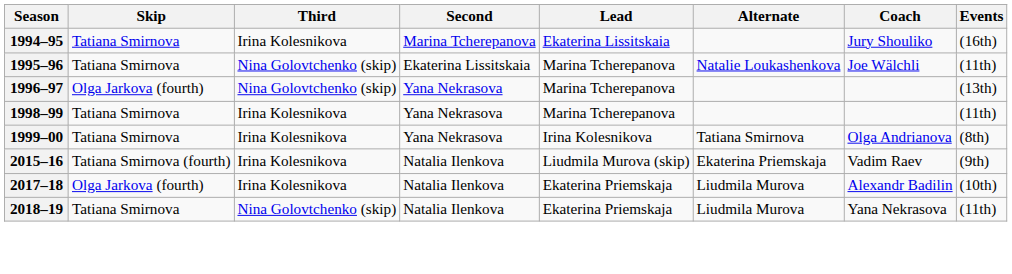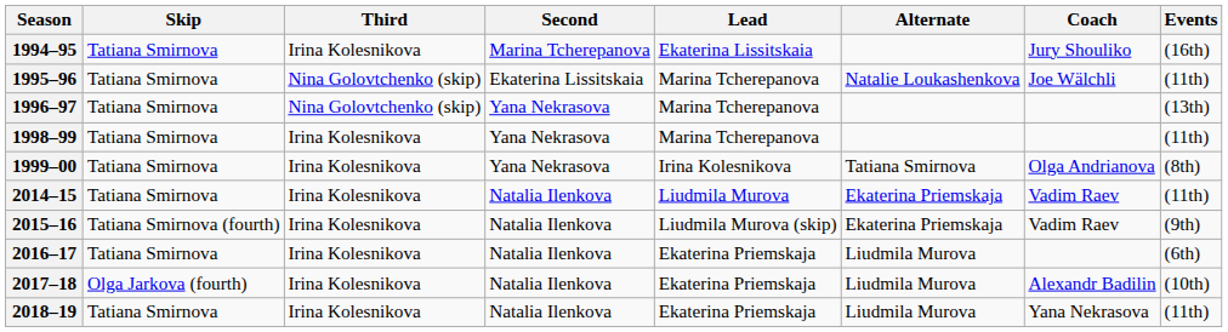 <table class="wikitable">
 <tr>
 <th scope="col" width=60>Season</th>
 <th scope="col">Skip</th>
 <th scope="col">Third</th>
 <th scope="col">Second</th>
 <th scope="col">Lead</th>
 <th scope="col">Alternate</th>
 <th scope="col">Coach</th>
 <th scope="col">Events</th>
 </tr>
 <tr>
 <th scope="row">1994–95</th>
 <td><a href='#'>Tatiana Smirnova</a></td>
 <td>Irina Kolesnikova</td>
 <td><a href='#'>Marina Tcherepanova</a></td>
 <td><a href='#'>Ekaterina Lissitskaia</a></td>
 <td></td>
 <td><a href='#'>Jury Shouliko</a></td>
 <td> (16th)</td>
 </tr>
 <tr>
 <th scope="row">1995–96</th>
 <td>Tatiana Smirnova</td>
 <td><a href='#'>Nina Golovtchenko</a> (skip)</td>
 <td>Ekaterina Lissitskaia</td>
 <td>Marina Tcherepanova</td>
 <td><a href='#'>Natalie Loukashenkova</a></td>
 <td><a href='#'>Joe Wälchli</a></td>
 <td> (11th)</td>
 </tr>
 <tr>
 <th scope="row">1996–97</th>
-<td><a href='#'>Olga Jarkova</a> (fourth)</td>
+<td>Tatiana Smirnova</td>
 <td><a href='#'>Nina Golovtchenko</a> (skip)</td>
 <td><a href='#'>Yana Nekrasova</a></td>
 <td>Marina Tcherepanova</td>
 <td></td>
 <td></td>
 <td> (13th)</td>
 </tr>
 <tr>
 <th scope="row">1998–99</th>
 <td>Tatiana Smirnova</td>
 <td>Irina Kolesnikova</td>
 <td>Yana Nekrasova</td>
 <td>Marina Tcherepanova</td>
 <td></td>
 <td></td>
 <td> (11th)</td>
 </tr>
 <tr>
 <th scope="row">1999–00</th>
 <td>Tatiana Smirnova</td>
 <td>Irina Kolesnikova</td>
 <td>Yana Nekrasova</td>
 <td>Irina Kolesnikova</td>
 <td>Tatiana Smirnova</td>
 <td><a href='#'>Olga Andrianova</a></td>
 <td> (8th)</td>
 </tr>
 <tr>
+<th scope="row">2014–15</th>
+<td>Tatiana Smirnova</td>
+<td>Irina Kolesnikova</td>
+<td><a href='#'>Natalia Ilenkova</a></td>
+<td><a href='#'>Liudmila Murova</a></td>
+<td><a href='#'>Ekaterina Priemskaja</a></td>
+<td><a href='#'>Vadim Raev</a></td>
+<td> (11th)</td>
+</tr>
+<tr>
 <th scope="row">2015–16</th>
 <td>Tatiana Smirnova (fourth)</td>
 <td>Irina Kolesnikova</td>
 <td>Natalia Ilenkova</td>
 <td>Liudmila Murova (skip)</td>
 <td>Ekaterina Priemskaja</td>
 <td>Vadim Raev</td>
 <td> (9th)</td>
+</tr>
+<tr>
+<th scope="row">2016–17</th>
+<td>Tatiana Smirnova</td>
+<td>Irina Kolesnikova</td>
+<td>Natalia Ilenkova</td>
+<td>Ekaterina Priemskaja</td>
+<td>Liudmila Murova</td>
+<td></td>
+<td> (6th)</td>
 </tr>
 <tr>
 <th scope="row">2017–18</th>
 <td><a href='#'>Olga Jarkova</a> (fourth)</td>
 <td>Irina Kolesnikova</td>
 <td>Natalia Ilenkova</td>
 <td>Ekaterina Priemskaja</td>
 <td>Liudmila Murova</td>
 <td><a href='#'>Alexandr Badilin</a></td>
 <td> (10th)</td>
 </tr>
 <tr>
 <th scope="row">2018–19</th>
 <td>Tatiana Smirnova</td>
-<td><a href='#'>Nina Golovtchenko</a> (skip)</td>
+<td>Irina Kolesnikova</td>
 <td>Natalia Ilenkova</td>
 <td>Ekaterina Priemskaja</td>
 <td>Liudmila Murova</td>
 <td>Yana Nekrasova</td>
 <td> (11th)</td>
 </tr>
 </table>
